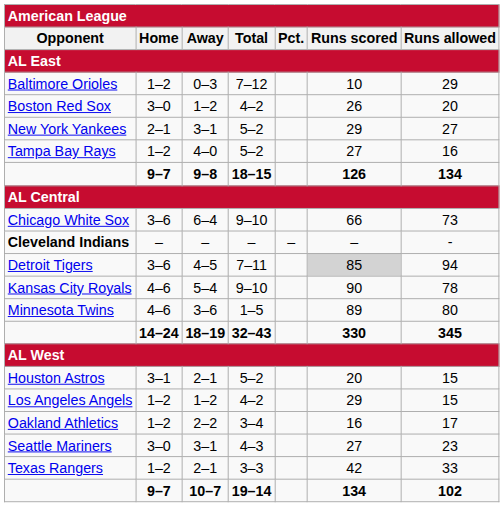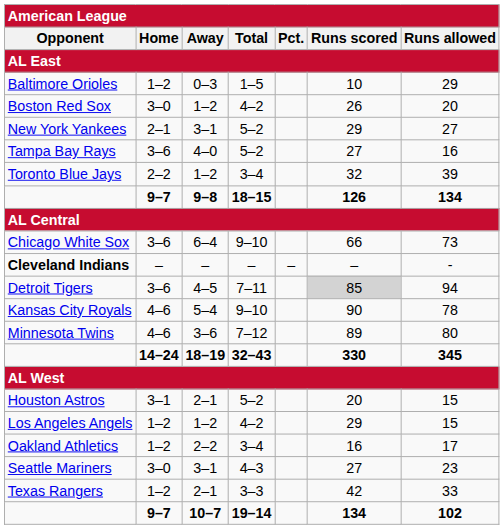 <table class="wikitable" style="font-size: 95%; text-align: center">
 <tr>
 <td colspan="7" style="text-align:left; background:#c60c30;color:#fff"><strong>American League</strong></td>
 </tr>
 <tr>
 <th>Opponent</th>
 <th>Home</th>
 <th>Away</th>
 <th>Total</th>
 <th>Pct.</th>
 <th>Runs scored</th>
 <th>Runs allowed</th>
 </tr>
 <tr>
 <td colspan="7" style="text-align:left; background:#c60c30;color:#fff"><strong>AL East</strong></td>
 </tr>
 <tr>
 <td style="text-align:left"><a href='#'>Baltimore Orioles</a></td>
 <td>1–2</td>
 <td>0–3</td>
-<td>7–12</td>
+<td>1–5</td>
 <td></td>
 <td>10</td>
 <td>29</td>
 </tr>
 <tr>
 <td style="text-align:left"><a href='#'>Boston Red Sox</a></td>
 <td>3–0</td>
 <td>1–2</td>
 <td>4–2</td>
 <td></td>
 <td>26</td>
 <td>20</td>
 </tr>
 <tr>
 <td style="text-align:left"><a href='#'>New York Yankees</a></td>
 <td>2–1</td>
 <td>3–1</td>
 <td>5–2</td>
 <td></td>
 <td>29</td>
 <td>27</td>
 </tr>
 <tr>
 <td style="text-align:left"><a href='#'>Tampa Bay Rays</a></td>
-<td>1–2</td>
+<td>3–6</td>
 <td>4–0</td>
 <td>5–2</td>
 <td></td>
 <td>27</td>
 <td>16</td>
+</tr>
+<tr>
+<td style="text-align:left"><a href='#'>Toronto Blue Jays</a></td>
+<td>2–2</td>
+<td>1–2</td>
+<td>3–4</td>
+<td></td>
+<td>32</td>
+<td>39</td>
 </tr>
 <tr style="font-weight:bold">
 <td></td>
 <td>9–7</td>
 <td>9–8</td>
 <td>18–15</td>
 <td></td>
 <td>126</td>
 <td>134</td>
 </tr>
 <tr>
 <td colspan="7" style="text-align:left; background:#c60c30;color:#fff"><strong>AL Central</strong></td>
 </tr>
 <tr>
 <td style="text-align:left"><a href='#'>Chicago White Sox</a></td>
 <td>3–6</td>
 <td>6–4</td>
 <td>9–10</td>
 <td></td>
 <td>66</td>
 <td>73</td>
 </tr>
 <tr>
 <td style="text-align:left"><strong>Cleveland Indians</strong></td>
 <td>–</td>
 <td>–</td>
 <td>–</td>
 <td>–</td>
 <td>–</td>
 <td>-</td>
 </tr>
 <tr>
 <td style="text-align:left"><a href='#'>Detroit Tigers</a></td>
 <td>3–6</td>
 <td>4–5</td>
 <td>7–11</td>
 <td></td>
 <td style="background: lightgrey;">85</td>
 <td>94</td>
 </tr>
 <tr>
 <td style="text-align:left"><a href='#'>Kansas City Royals</a></td>
 <td>4–6</td>
 <td>5–4</td>
 <td>9–10</td>
 <td></td>
 <td>90</td>
 <td>78</td>
 </tr>
 <tr>
 <td style="text-align:left"><a href='#'>Minnesota Twins</a></td>
 <td>4–6</td>
 <td>3–6</td>
-<td>1–5</td>
+<td>7–12</td>
 <td></td>
 <td>89</td>
 <td>80</td>
 </tr>
 <tr style="font-weight:bold">
 <td></td>
 <td>14–24</td>
 <td>18–19</td>
 <td>32–43</td>
 <td></td>
 <td>330</td>
 <td>345</td>
 </tr>
 <tr>
 <td colspan="7" style="text-align:left; background:#c60c30;color:#fff"><strong>AL West</strong></td>
 </tr>
 <tr>
 <td style="text-align:left"><a href='#'>Houston Astros</a></td>
 <td>3–1</td>
 <td>2–1</td>
 <td>5–2</td>
 <td></td>
 <td>20</td>
 <td>15</td>
 </tr>
 <tr>
 <td style="text-align:left"><a href='#'>Los Angeles Angels</a></td>
 <td>1–2</td>
 <td>1–2</td>
 <td>4–2</td>
 <td></td>
 <td>29</td>
 <td>15</td>
 </tr>
 <tr>
 <td style="text-align:left"><a href='#'>Oakland Athletics</a></td>
 <td>1–2</td>
 <td>2–2</td>
 <td>3–4</td>
 <td></td>
 <td>16</td>
 <td>17</td>
 </tr>
 <tr>
 <td style="text-align:left"><a href='#'>Seattle Mariners</a></td>
 <td>3–0</td>
 <td>3–1</td>
 <td>4–3</td>
 <td></td>
 <td>27</td>
 <td>23</td>
 </tr>
 <tr>
 <td style="text-align:left"><a href='#'>Texas Rangers</a></td>
 <td>1–2</td>
 <td>2–1</td>
 <td>3–3</td>
 <td></td>
 <td>42</td>
 <td>33</td>
 </tr>
 <tr style="font-weight:bold">
 <td></td>
 <td>9–7</td>
 <td>10–7</td>
 <td>19–14</td>
 <td></td>
 <td>134</td>
 <td>102</td>
 </tr>
 </table>
